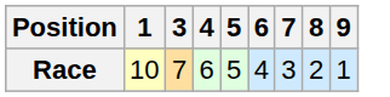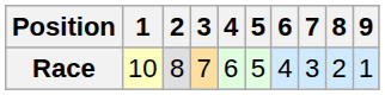 <table class="wikitable" style="font-size: 90%;">
 <tr>
 <th>Position</th>
 <th>1</th>
+<th>2</th>
 <th>3</th>
 <th>4</th>
 <th>5</th>
 <th>6</th>
 <th>7</th>
 <th>8</th>
 <th>9</th>
 </tr>
 <tr>
 <th>Race</th>
 <td style="background:#FFFFBF;">10</td>
+<td style="background:#DFDFDF;">8</td>
 <td style="background:#FFDF9F;">7</td>
 <td style="background:#DFFFDF;">6</td>
 <td style="background:#DFFFDF;">5</td>
 <td style="background:#CFEAFF;">4</td>
 <td style="background:#CFEAFF;">3</td>
 <td style="background:#CFEAFF;">2</td>
 <td style="background:#CFEAFF;">1</td>
 </tr>
 </table>
